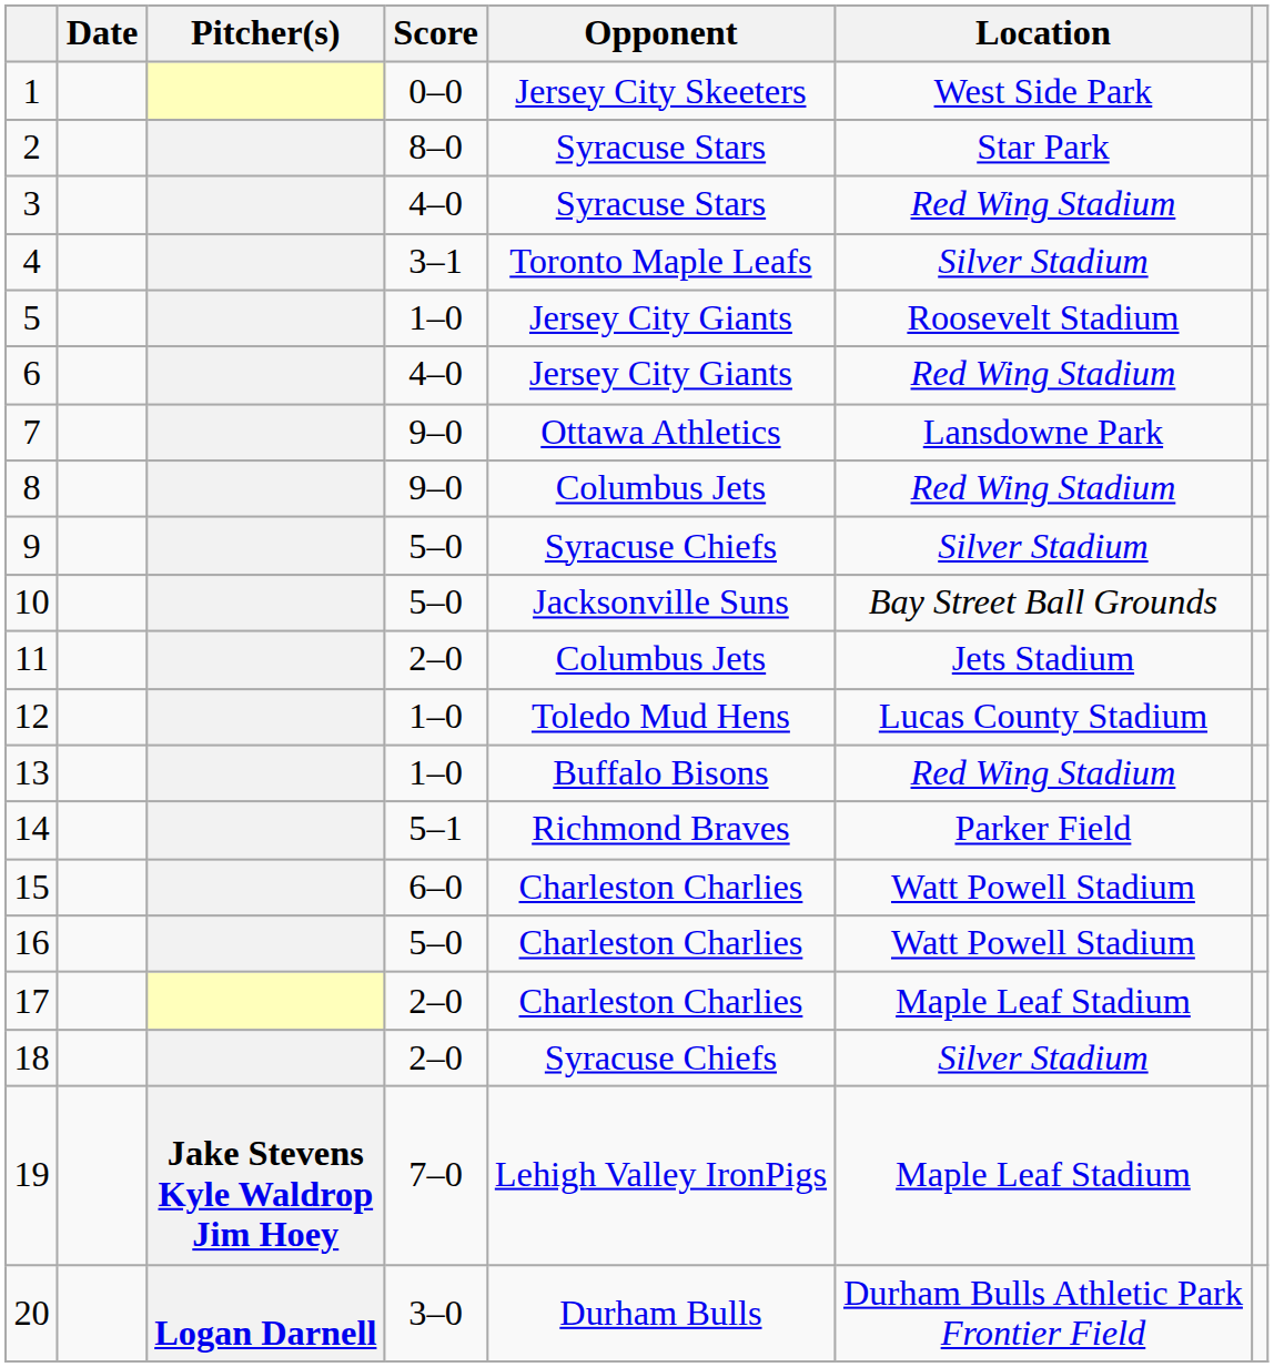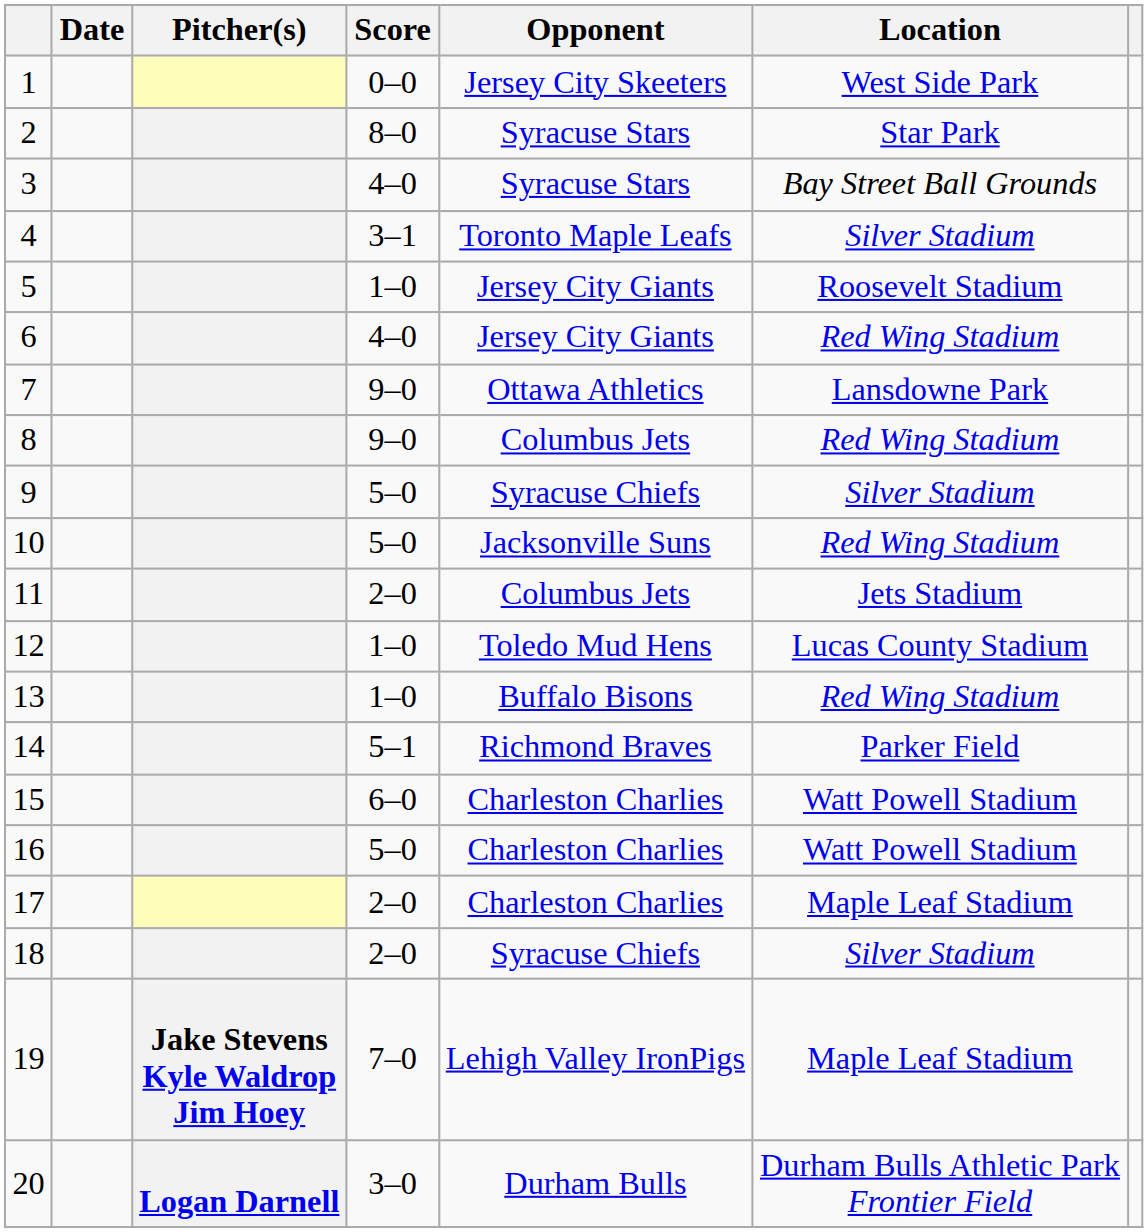 <table class="wikitable sortable plainrowheaders" style="text-align:center">
 <tr>
 <th scope="col"></th>
 <th scope="col">Date</th>
 <th scope="col">Pitcher(s)</th>
 <th scope="col">Score</th>
 <th scope="col">Opponent</th>
 <th scope="col">Location</th>
 <th scope="col" class="unsortable"></th>
 </tr>
 <tr>
 <td>1</td>
 <td></td>
 <th scope="row" style="text-align:center; background:#FFFFBB"></th>
 <td>0–0 </td>
 <td><a href='#'>Jersey City Skeeters</a></td>
 <td><a href='#'>West Side Park</a></td>
 <td></td>
 </tr>
 <tr>
 <td>2</td>
 <td></td>
 <th scope="row" style="text-align:center"></th>
 <td>8–0 </td>
 <td><a href='#'>Syracuse Stars</a></td>
 <td><a href='#'>Star Park</a></td>
 <td></td>
 </tr>
 <tr>
 <td>3</td>
 <td></td>
 <th scope="row" style="text-align:center"></th>
 <td>4–0</td>
 <td><a href='#'>Syracuse Stars</a></td>
-<td><em><a href='#'>Red Wing Stadium</a></em></td>
+<td><em>Bay Street Ball Grounds</em></td>
 <td></td>
 </tr>
 <tr>
 <td>4</td>
 <td></td>
 <th scope="row" style="text-align:center"></th>
 <td>3–1</td>
 <td><a href='#'>Toronto Maple Leafs</a></td>
 <td><em><a href='#'>Silver Stadium</a></em></td>
 <td></td>
 </tr>
 <tr>
 <td>5</td>
 <td></td>
 <th scope="row" style="text-align:center"></th>
 <td>1–0 </td>
 <td><a href='#'>Jersey City Giants</a></td>
 <td><a href='#'>Roosevelt Stadium</a></td>
 <td></td>
 </tr>
 <tr>
 <td>6</td>
 <td></td>
 <th scope="row" style="text-align:center"></th>
 <td>4–0</td>
 <td><a href='#'>Jersey City Giants</a></td>
 <td><em><a href='#'>Red Wing Stadium</a></em></td>
 <td></td>
 </tr>
 <tr>
 <td>7</td>
 <td></td>
 <th scope="row" style="text-align:center"></th>
 <td>9–0</td>
 <td><a href='#'>Ottawa Athletics</a></td>
 <td><a href='#'>Lansdowne Park</a></td>
 <td></td>
 </tr>
 <tr>
 <td>8</td>
 <td></td>
 <th scope="row" style="text-align:center"> </th>
 <td>9–0</td>
 <td><a href='#'>Columbus Jets</a></td>
 <td><em><a href='#'>Red Wing Stadium</a></em></td>
 <td></td>
 </tr>
 <tr>
 <td>9</td>
 <td></td>
 <th scope="row" style="text-align:center"></th>
 <td>5–0 </td>
 <td><a href='#'>Syracuse Chiefs</a></td>
 <td><em><a href='#'>Silver Stadium</a></em></td>
 <td></td>
 </tr>
 <tr>
 <td>10</td>
 <td></td>
 <th scope="row" style="text-align:center"></th>
 <td>5–0 </td>
 <td><a href='#'>Jacksonville Suns</a></td>
-<td><em>Bay Street Ball Grounds</em></td>
+<td><em><a href='#'>Red Wing Stadium</a></em></td>
 <td></td>
 </tr>
 <tr>
 <td>11</td>
 <td></td>
 <th scope="row" style="text-align:center"></th>
 <td>2–0 </td>
 <td><a href='#'>Columbus Jets</a></td>
 <td><a href='#'>Jets Stadium</a></td>
 <td></td>
 </tr>
 <tr>
 <td>12</td>
 <td></td>
 <th scope="row" style="text-align:center"> </th>
 <td>1–0</td>
 <td><a href='#'>Toledo Mud Hens</a></td>
 <td><a href='#'>Lucas County Stadium</a></td>
 <td></td>
 </tr>
 <tr>
 <td>13</td>
 <td></td>
 <th scope="row" style="text-align:center"></th>
 <td>1–0 </td>
 <td><a href='#'>Buffalo Bisons</a></td>
 <td><em><a href='#'>Red Wing Stadium</a></em></td>
 <td></td>
 </tr>
 <tr>
 <td>14</td>
 <td></td>
 <th scope="row" style="text-align:center"></th>
 <td>5–1 </td>
 <td><a href='#'>Richmond Braves</a></td>
 <td><a href='#'>Parker Field</a></td>
 <td></td>
 </tr>
 <tr>
 <td>15</td>
 <td></td>
 <th scope="row" style="text-align:center"></th>
 <td>6–0 </td>
 <td><a href='#'>Charleston Charlies</a></td>
 <td><a href='#'>Watt Powell Stadium</a></td>
 <td></td>
 </tr>
 <tr>
 <td>16</td>
 <td></td>
 <th scope="row" style="text-align:center"></th>
 <td>5–0</td>
 <td><a href='#'>Charleston Charlies</a></td>
 <td><a href='#'>Watt Powell Stadium</a></td>
 <td></td>
 </tr>
 <tr>
 <td>17</td>
 <td></td>
 <th scope="row" style="text-align:center; background:#FFFFBB"></th>
 <td>2–0 </td>
 <td><a href='#'>Charleston Charlies</a></td>
 <td><a href='#'>Maple Leaf Stadium</a></td>
 <td></td>
 </tr>
 <tr>
 <td>18</td>
 <td></td>
 <th scope="row" style="text-align:center"></th>
 <td>2–0 </td>
 <td><a href='#'>Syracuse Chiefs</a></td>
 <td><em><a href='#'>Silver Stadium</a></em></td>
 <td></td>
 </tr>
 <tr>
 <td>19</td>
 <td></td>
 <th scope="row" style="text-align:center"> <br>Jake Stevens <br><a href='#'>Kyle Waldrop</a> <br><a href='#'>Jim Hoey</a> </th>
 <td>7–0</td>
 <td><a href='#'>Lehigh Valley IronPigs</a></td>
 <td><a href='#'>Maple Leaf Stadium</a></td>
 <td></td>
 </tr>
 <tr>
 <td>20</td>
 <td></td>
 <th scope="row" style="text-align:center"> <br><a href='#'>Logan Darnell</a> </th>
 <td>3–0</td>
 <td><a href='#'>Durham Bulls</a></td>
 <td><a href='#'>Durham Bulls Athletic Park</a><br><em><a href='#'>Frontier Field</a></em></td>
 <td></td>
 </tr>
 <tr>
 </tr>
 </table>
